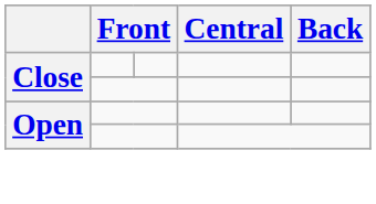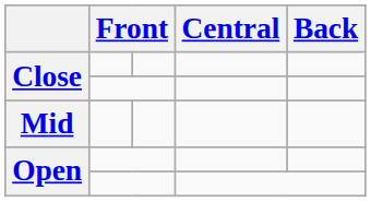 <table class="wikitable" style="text-align:center">
 <tr>
 <th></th>
 <th colspan="2"><a href='#'>Front</a></th>
 <th><a href='#'>Central</a></th>
 <th><a href='#'>Back</a></th>
 </tr>
 <tr>
 <th rowspan="2"><a href='#'>Close</a></th>
 <td></td>
 <td></td>
 <td></td>
 <td></td>
 </tr>
 <tr>
 <td colspan="2"></td>
 <td></td>
 <td></td>
 </tr>
 <tr>
+<th><a href='#'>Mid</a></th>
+<td></td>
+<td></td>
+<td></td>
+<td></td>
+</tr>
+<tr>
 <th rowspan="2"><a href='#'>Open</a></th>
 <td colspan="2"></td>
 <td></td>
 <td></td>
 </tr>
 <tr>
 <td colspan="2"></td>
 <td colspan="2"></td>
 </tr>
 </table>
